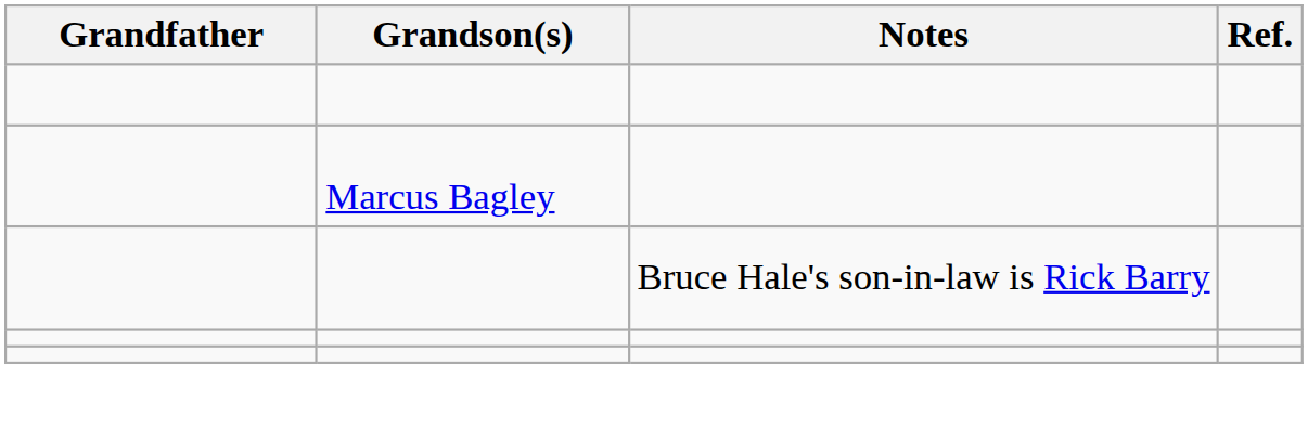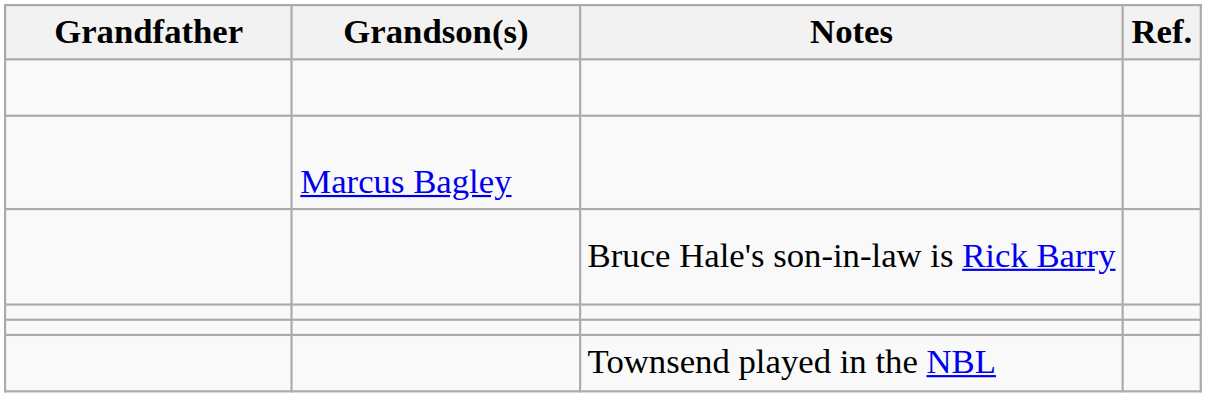 <table class="wikitable sortable">
 <tr>
 <th scope="col" style="width:125px">Grandfather</th>
 <th scope="col" style="width:125px">Grandson(s)</th>
 <th scope="col">Notes</th>
 <th scope="col" class="unsortable">Ref.</th>
 </tr>
 <tr>
 <td></td>
 <td><br></td>
 <td></td>
 <td style="text-align:center"></td>
 </tr>
 <tr>
 <td></td>
 <td><br><a href='#'>Marcus Bagley</a></td>
 <td></td>
 <td style="text-align:center"></td>
 </tr>
 <tr>
 <td></td>
 <td><br><br></td>
 <td>Bruce Hale's son-in-law is <a href='#'>Rick Barry</a></td>
 <td style="text-align:center"></td>
 </tr>
 <tr>
 <td></td>
 <td></td>
 <td></td>
 <td></td>
 </tr>
 <tr>
 <td></td>
 <td></td>
 <td></td>
 <td style="text-align:center"></td>
 </tr>
+<tr>
+<td></td>
+<td></td>
+<td>Townsend played in the <a href='#'>NBL</a></td>
+<td style="text-align:center"></td>
+</tr>
 </table>
